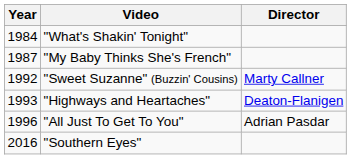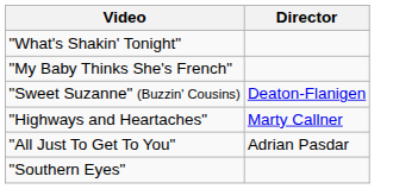 <table class="wikitable">
 <tr>
-<th>Year</th>
 <th>Video</th>
 <th>Director</th>
 </tr>
 <tr>
-<td>1984</td>
 <td>"What's Shakin' Tonight"</td>
 <td></td>
 </tr>
 <tr>
-<td>1987</td>
 <td>"My Baby Thinks She's French"</td>
 <td></td>
 </tr>
 <tr>
-<td>1992</td>
 <td>"Sweet Suzanne" <small>(Buzzin' Cousins)</small></td>
+<td><a href='#'>Deaton-Flanigen</a></td>
+</tr>
+<tr>
+<td>"Highways and Heartaches"</td>
 <td><a href='#'>Marty Callner</a></td>
 </tr>
 <tr>
-<td>1993</td>
-<td>"Highways and Heartaches"</td>
-<td><a href='#'>Deaton-Flanigen</a></td>
-</tr>
-<tr>
-<td>1996</td>
 <td>"All Just To Get To You"</td>
 <td>Adrian Pasdar</td>
 </tr>
 <tr>
-<td>2016</td>
 <td>"Southern Eyes"</td>
 <td></td>
 </tr>
 </table>
